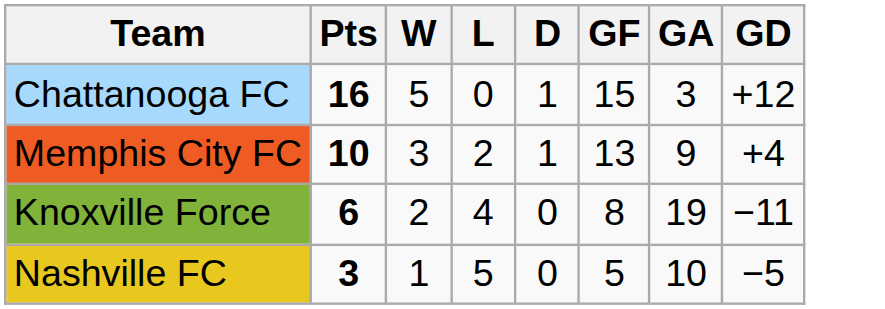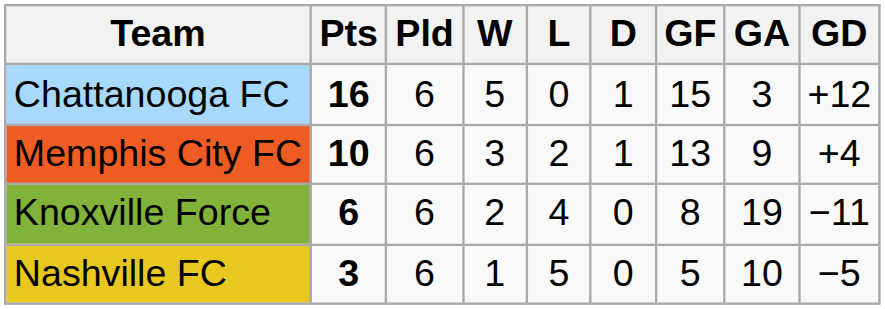 <table class="wikitable" style="text-align: center;">
 <tr>
 <th>Team</th>
 <th width = "20">Pts</th>
+<th width = "20">Pld</th>
 <th width = "20">W</th>
 <th width = "20">L</th>
 <th width = "20">D</th>
 <th width = "20">GF</th>
 <th width = "20">GA</th>
 <th width = "20">GD</th>
 </tr>
 <tr>
 <td style = "text-align:left;background:#A6D9FC;">Chattanooga FC</td>
 <td><strong>16</strong></td>
+<td>6</td>
 <td>5</td>
 <td>0</td>
 <td>1</td>
 <td>15</td>
 <td>3</td>
 <td>+12</td>
 </tr>
 <tr>
 <td style = "text-align:left;background:#EE5C23;">Memphis City FC</td>
 <td><strong>10</strong></td>
+<td>6</td>
 <td>3</td>
 <td>2</td>
 <td>1</td>
 <td>13</td>
 <td>9</td>
 <td>+4</td>
 </tr>
 <tr>
 <td style = "text-align:left;background:#81B33B;">Knoxville Force</td>
 <td><strong>6</strong></td>
+<td>6</td>
 <td>2</td>
 <td>4</td>
 <td>0</td>
 <td>8</td>
 <td>19</td>
 <td>−11</td>
 </tr>
 <tr>
 <td style = "text-align:left;background:#E8C81F;">Nashville FC</td>
 <td><strong>3</strong></td>
+<td>6</td>
 <td>1</td>
 <td>5</td>
 <td>0</td>
 <td>5</td>
 <td>10</td>
 <td>−5</td>
 </tr>
 </table>
